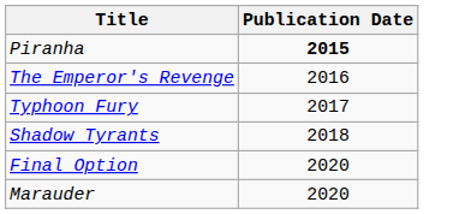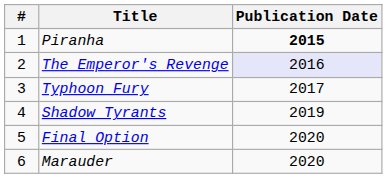 <table class="wikitable sortable">
 <tr>
+<th> # </th>
 <th>Title</th>
 <th>Publication Date</th>
 </tr>
 <tr>
+<td style="text-align:center">1</td>
 <td><em>Piranha</em></td>
 <td style="text-align:center"><strong>2015</strong></td>
 </tr>
 <tr>
+<td style="text-align:center">2</td>
 <td><em><a href='#'>The Emperor's Revenge</a></em></td>
-<td style="text-align:center">2016</td>
+<td style="background: lavender; text-align:center">2016</td>
 </tr>
 <tr>
+<td style="text-align:center">3</td>
 <td><em><a href='#'>Typhoon Fury</a></em></td>
 <td style="text-align:center">2017</td>
 </tr>
 <tr>
+<td style="text-align:center">4</td>
 <td><em><a href='#'>Shadow Tyrants</a></em></td>
-<td style="text-align:center">2018</td>
+<td style="text-align:center">2019</td>
 </tr>
 <tr>
+<td style="text-align:center">5</td>
 <td><em><a href='#'>Final Option</a></em></td>
 <td style="text-align:center">2020</td>
 </tr>
 <tr>
+<td style="text-align:center">6</td>
 <td><em>Marauder</em></td>
 <td style="text-align:center">2020</td>
 </tr>
 </table>
